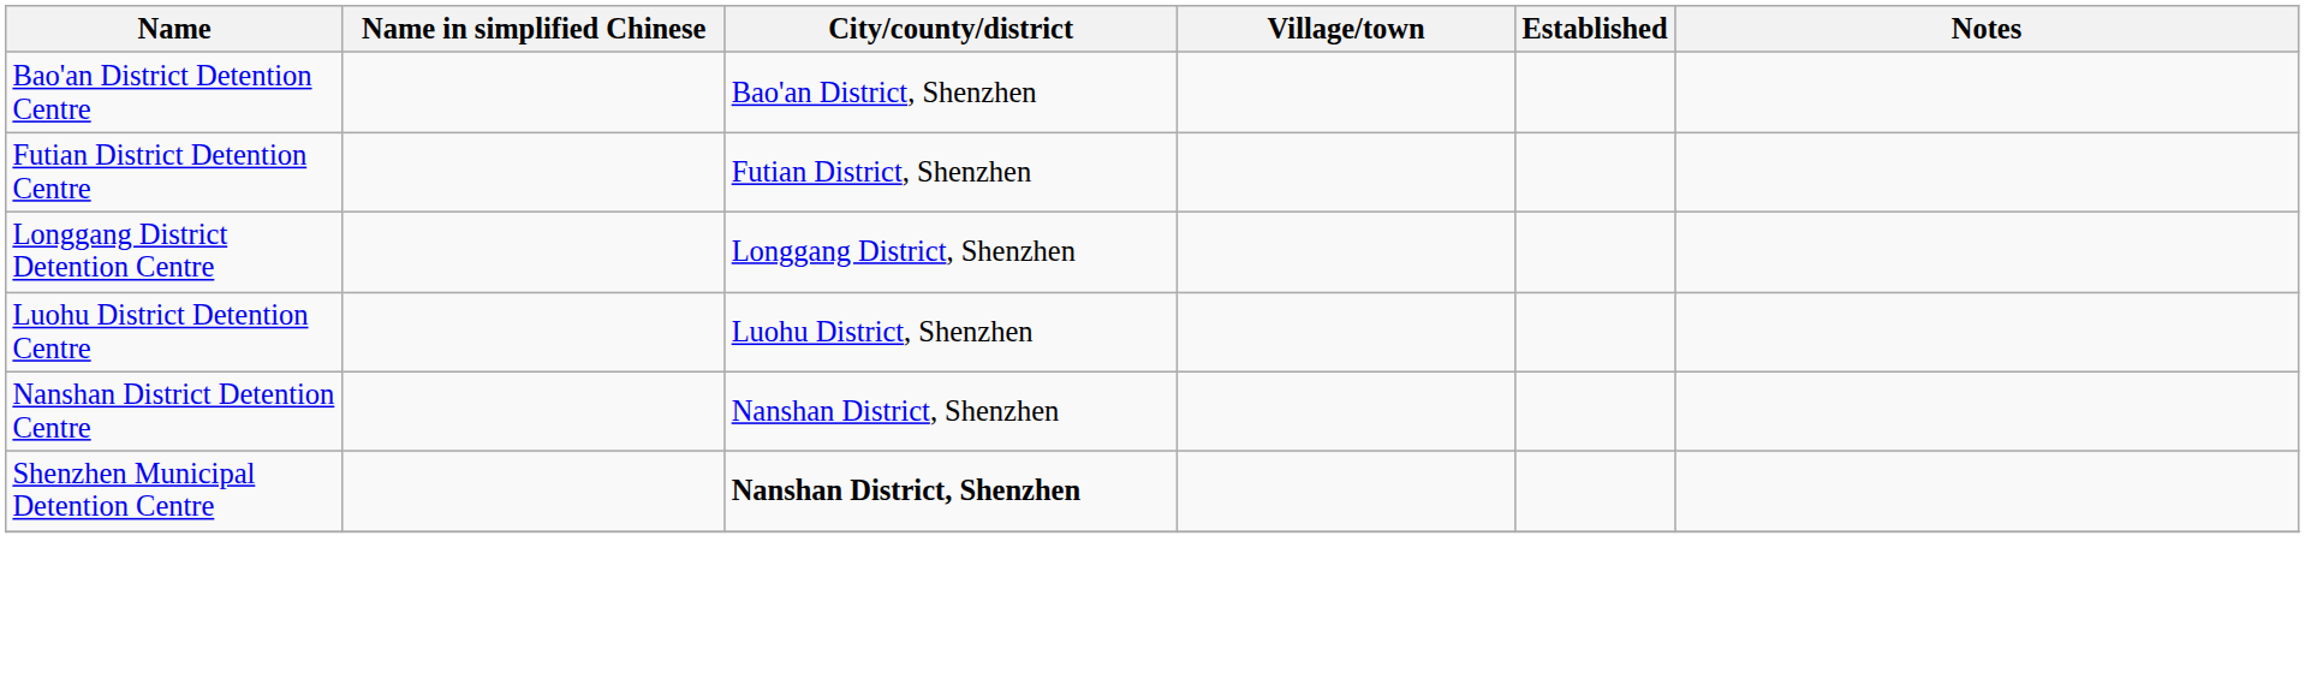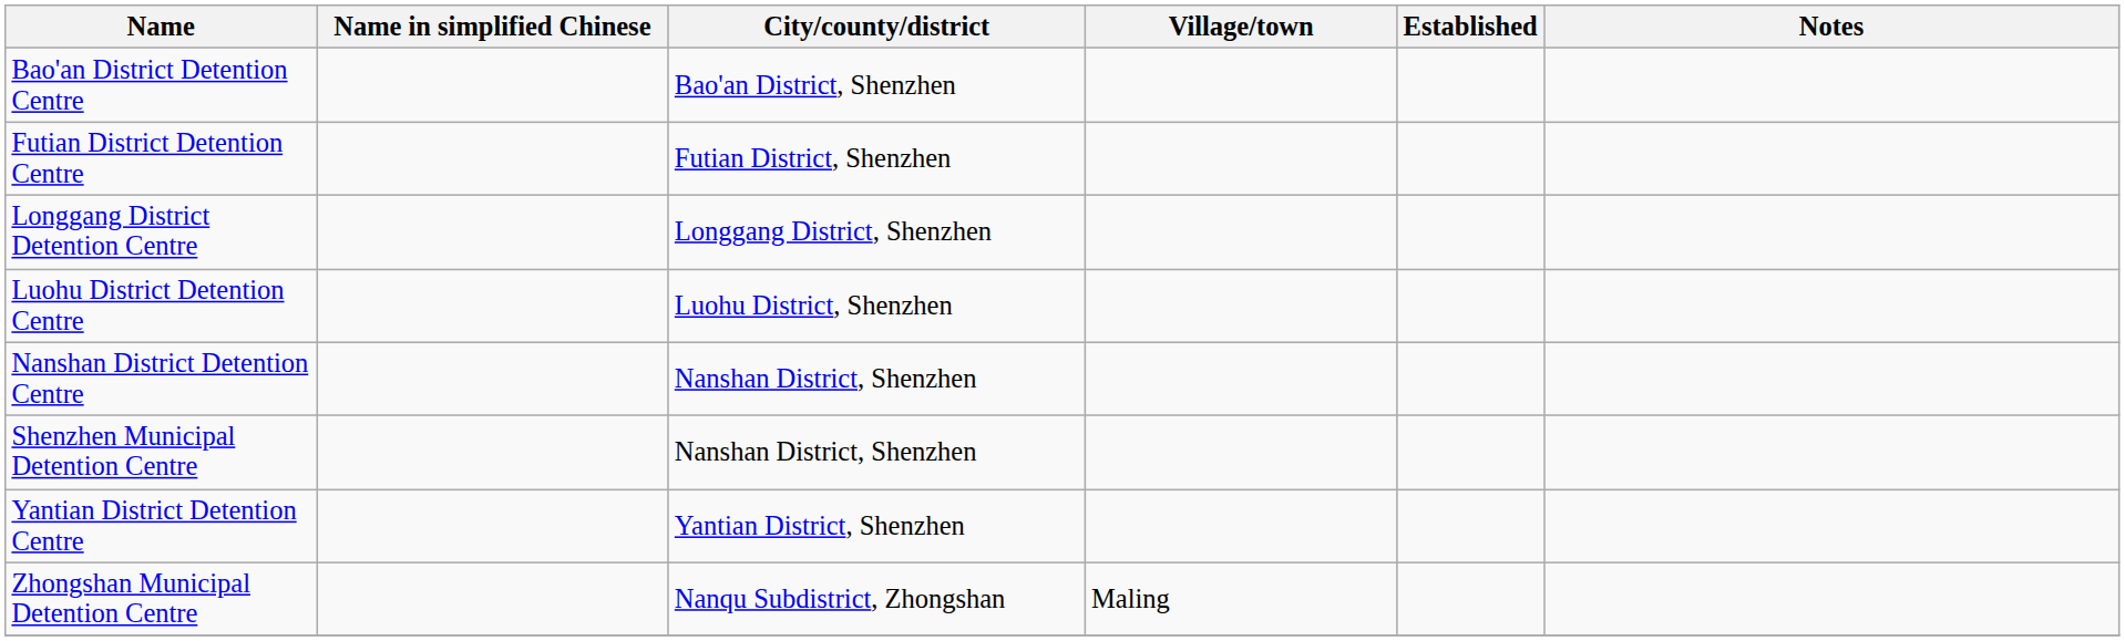 <table class="wikitable">
 <tr>
 <th width=15%>Name</th>
 <th width=17%>Name in simplified Chinese</th>
 <th width=20%>City/county/district</th>
 <th width=15%>Village/town</th>
 <th width=5%>Established</th>
 <th width=28%>Notes</th>
 </tr>
 <tr>
 <td><a href='#'>Bao'an District Detention Centre</a></td>
 <td></td>
 <td><a href='#'>Bao'an District</a>, Shenzhen</td>
 <td></td>
 <td></td>
 <td></td>
 </tr>
 <tr>
 <td><a href='#'>Futian District Detention Centre</a></td>
 <td></td>
 <td><a href='#'>Futian District</a>, Shenzhen</td>
 <td></td>
 <td></td>
 <td></td>
 </tr>
 <tr>
 <td><a href='#'>Longgang District Detention Centre</a></td>
 <td></td>
 <td><a href='#'>Longgang District</a>, Shenzhen</td>
 <td></td>
 <td></td>
 <td></td>
 </tr>
 <tr>
 <td><a href='#'>Luohu District Detention Centre</a></td>
 <td></td>
 <td><a href='#'>Luohu District</a>, Shenzhen</td>
 <td></td>
 <td></td>
 <td></td>
 </tr>
 <tr>
 <td><a href='#'>Nanshan District Detention Centre</a></td>
 <td></td>
 <td><a href='#'>Nanshan District</a>, Shenzhen</td>
 <td></td>
 <td></td>
 <td></td>
 </tr>
 <tr>
 <td><a href='#'>Shenzhen Municipal Detention Centre</a></td>
 <td></td>
-<td><strong>Nanshan District, Shenzhen</strong></td>
+<td>Nanshan District, Shenzhen</td>
 <td></td>
+<td></td>
+<td></td>
+</tr>
+<tr>
+<td><a href='#'>Yantian District Detention Centre</a></td>
+<td></td>
+<td><a href='#'>Yantian District</a>, Shenzhen</td>
+<td></td>
+<td></td>
+<td></td>
+</tr>
+<tr>
+<td><a href='#'>Zhongshan Municipal Detention Centre</a></td>
+<td></td>
+<td><a href='#'>Nanqu Subdistrict</a>, Zhongshan</td>
+<td>Maling</td>
 <td></td>
 <td></td>
 </tr>
 <tr>
 </tr>
 </table>
